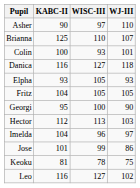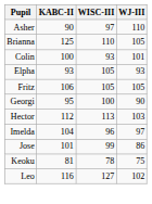 <table class="wikitable sortable floatright" style="font-size:small; text-align:right; margin:0 0 0.5em 1em" summary="Sortable table showing actual IQ scores of twelve students on three different IQ tests, with students identified by pseudonyms in cited data source.">
 <tr>
 <th class="unsortable">Pupil</th>
 <th>KABC-II</th>
 <th>WISC-III</th>
 <th>WJ-III</th>
 </tr>
 <tr>
 <td>Asher</td>
 <td>90</td>
 <td>97</td>
 <td>110</td>
 </tr>
 <tr>
 <td>Brianna</td>
 <td>125</td>
 <td>110</td>
-<td>107</td>
+<td>105</td>
 </tr>
 <tr>
 <td>Colin</td>
 <td>100</td>
 <td>93</td>
 <td>101</td>
-</tr>
-<tr>
-<td>Danica</td>
-<td>116</td>
-<td>127</td>
-<td>118</td>
 </tr>
 <tr>
 <td>Elpha</td>
 <td>93</td>
 <td>105</td>
 <td>93</td>
 </tr>
 <tr>
 <td>Fritz</td>
-<td>104</td>
+<td>106</td>
 <td>105</td>
 <td>105</td>
 </tr>
 <tr>
 <td>Georgi</td>
 <td>95</td>
 <td>100</td>
 <td>90</td>
 </tr>
 <tr>
 <td>Hector</td>
 <td>112</td>
 <td>113</td>
 <td>103</td>
 </tr>
 <tr>
 <td>Imelda</td>
 <td>104</td>
 <td>96</td>
 <td>97</td>
 </tr>
 <tr>
 <td>Jose</td>
 <td>101</td>
 <td>99</td>
 <td>86</td>
 </tr>
 <tr>
 <td>Keoku</td>
 <td>81</td>
 <td>78</td>
 <td>75</td>
 </tr>
 <tr>
 <td>Leo</td>
 <td>116</td>
 <td>127</td>
 <td>102</td>
 </tr>
 </table>
